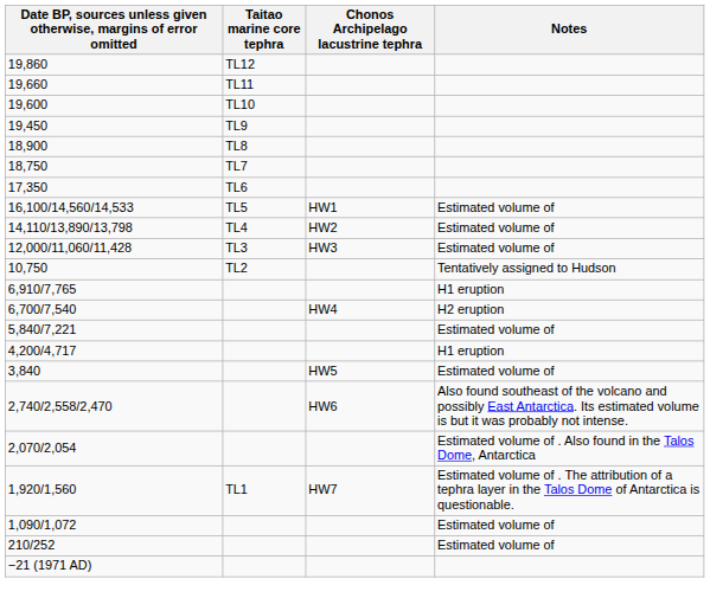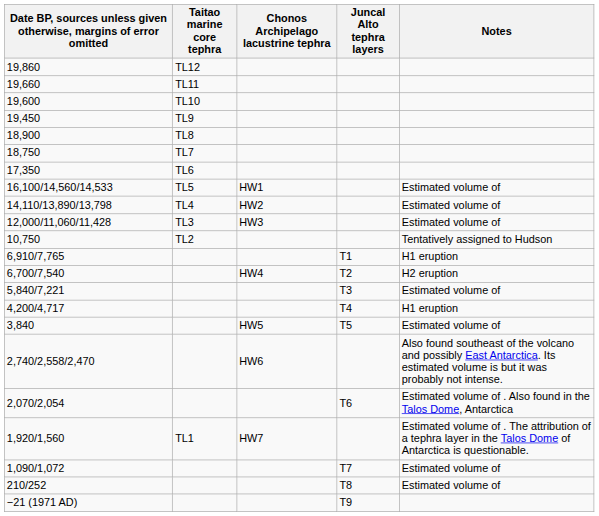 <table class="wikitable">
 <tr>
 <th>Date BP, sources unless given otherwise, margins of error omitted</th>
 <th>Taitao marine core tephra</th>
 <th>Chonos Archipelago lacustrine tephra</th>
+<th>Juncal Alto tephra layers</th>
 <th>Notes</th>
 </tr>
 <tr>
 <td>19,860</td>
 <td>TL12</td>
+<td></td>
 <td></td>
 <td></td>
 </tr>
 <tr>
 <td>19,660</td>
 <td>TL11</td>
 <td></td>
 <td></td>
+<td></td>
 </tr>
 <tr>
 <td>19,600</td>
 <td>TL10</td>
+<td></td>
 <td></td>
 <td></td>
 </tr>
 <tr>
 <td>19,450</td>
 <td>TL9</td>
 <td></td>
 <td></td>
+<td></td>
 </tr>
 <tr>
 <td>18,900</td>
 <td>TL8</td>
+<td></td>
 <td></td>
 <td></td>
 </tr>
 <tr>
 <td>18,750</td>
 <td>TL7</td>
 <td></td>
 <td></td>
+<td></td>
 </tr>
 <tr>
 <td>17,350</td>
 <td>TL6</td>
+<td></td>
 <td></td>
 <td></td>
 </tr>
 <tr>
 <td>16,100/14,560/14,533</td>
 <td>TL5</td>
 <td>HW1</td>
+<td></td>
 <td>Estimated volume of </td>
 </tr>
 <tr>
 <td>14,110/13,890/13,798</td>
 <td>TL4</td>
 <td>HW2</td>
+<td></td>
 <td>Estimated volume of </td>
 </tr>
 <tr>
 <td>12,000/11,060/11,428</td>
 <td>TL3</td>
 <td>HW3</td>
+<td></td>
 <td>Estimated volume of </td>
 </tr>
 <tr>
 <td>10,750</td>
 <td>TL2</td>
+<td></td>
 <td></td>
 <td>Tentatively assigned to Hudson</td>
 </tr>
 <tr>
 <td>6,910/7,765</td>
 <td></td>
 <td></td>
+<td>T1</td>
 <td>H1 eruption</td>
 </tr>
 <tr>
 <td>6,700/7,540</td>
 <td></td>
 <td>HW4</td>
+<td>T2</td>
 <td>H2 eruption</td>
 </tr>
 <tr>
 <td>5,840/7,221</td>
 <td></td>
 <td></td>
+<td>T3</td>
 <td>Estimated volume of </td>
 </tr>
 <tr>
 <td>4,200/4,717</td>
 <td></td>
 <td></td>
+<td>T4</td>
 <td>H1 eruption</td>
 </tr>
 <tr>
 <td>3,840</td>
 <td></td>
 <td>HW5</td>
+<td>T5</td>
 <td>Estimated volume of </td>
 </tr>
 <tr>
 <td>2,740/2,558/2,470</td>
 <td></td>
 <td>HW6</td>
+<td></td>
 <td>Also found southeast of the volcano and possibly <a href='#'>East Antarctica</a>. Its estimated volume is  but it was probably not intense.</td>
 </tr>
 <tr>
 <td>2,070/2,054</td>
 <td></td>
 <td></td>
+<td>T6</td>
 <td>Estimated volume of . Also found in the <a href='#'>Talos Dome</a>, Antarctica</td>
 </tr>
 <tr>
 <td>1,920/1,560</td>
 <td>TL1</td>
 <td>HW7</td>
+<td></td>
 <td>Estimated volume of . The attribution of a tephra layer in the <a href='#'>Talos Dome</a> of Antarctica is questionable.</td>
 </tr>
 <tr>
 <td>1,090/1,072</td>
 <td></td>
 <td></td>
+<td>T7</td>
 <td>Estimated volume of </td>
 </tr>
 <tr>
 <td>210/252</td>
 <td></td>
 <td></td>
+<td>T8</td>
 <td>Estimated volume of </td>
 </tr>
 <tr>
 <td>−21 (1971 AD)</td>
 <td></td>
 <td></td>
+<td>T9</td>
 <td></td>
 </tr>
 </table>
